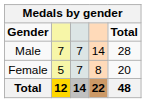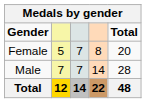 <table class="wikitable" style="font-size:85%; float:left">
 <tr style="background:#efefef;">
 <th colspan=5><strong>Medals by gender</strong></th>
 </tr>
 <tr align=center>
 <td><strong>Gender</strong></td>
 <td style="background:#f7f6a8;"></td>
 <td style="background:#dce5e5;"></td>
 <td style="background:#ffdab9;"></td>
 <td><strong>Total</strong></td>
 </tr>
 <tr align=center>
+<td>Female</td>
+<td style="background:#F7F6A8;">5</td>
+<td style="background:#DCE5E5;">7</td>
+<td style="background:#FFDAB9;">8</td>
+<td>20</td>
+</tr>
+<tr align=center>
 <td>Male</td>
 <td style="background:#F7F6A8;">7</td>
 <td style="background:#DCE5E5;">7</td>
 <td style="background:#FFDAB9;">14</td>
 <td>28</td>
-</tr>
-<tr align=center>
-<td>Female</td>
-<td style="background:#F7F6A8;">5</td>
-<td style="background:#DCE5E5;">7</td>
-<td style="background:#FFDAB9;">8</td>
-<td>20</td>
 </tr>
 <tr align=center>
 <th><strong>Total</strong></th>
 <th style="background:gold;"><strong>12</strong></th>
 <th style="background:silver;"><strong>14</strong></th>
 <th style="background:#c96;"><strong>22</strong></th>
 <th><strong>48</strong></th>
 </tr>
 </table>
